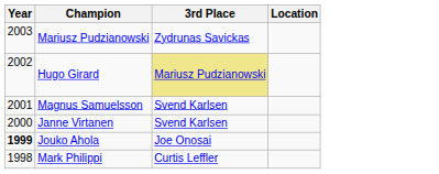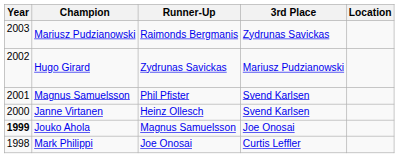 <table class="wikitable">
 <tr>
 <th>Year</th>
 <th>Champion</th>
+<th>Runner-Up</th>
 <th>3rd Place</th>
 <th>Location</th>
 </tr>
 <tr>
 <td>2003<br><br></td>
 <td> <a href='#'>Mariusz Pudzianowski</a></td>
+<td> <a href='#'>Raimonds Bergmanis</a></td>
 <td> <a href='#'>Zydrunas Savickas</a></td>
 <td> </td>
 </tr>
 <tr>
 <td>2002<br><br>  <br></td>
 <td> <a href='#'>Hugo Girard</a></td>
-<td style="background: khaki;"> <a href='#'>Mariusz Pudzianowski</a></td>
+<td> <a href='#'>Zydrunas Savickas</a></td>
+<td> <a href='#'>Mariusz Pudzianowski</a></td>
 <td> </td>
 </tr>
 <tr>
 <td>2001</td>
 <td> <a href='#'>Magnus Samuelsson</a></td>
+<td> <a href='#'>Phil Pfister</a></td>
 <td> <a href='#'>Svend Karlsen</a></td>
 <td> </td>
 </tr>
 <tr>
 <td>2000</td>
 <td> <a href='#'>Janne Virtanen</a></td>
+<td> <a href='#'>Heinz Ollesch</a></td>
 <td> <a href='#'>Svend Karlsen</a></td>
 <td> </td>
 </tr>
 <tr>
 <td><strong>1999</strong></td>
 <td> <a href='#'>Jouko Ahola</a></td>
+<td> <a href='#'>Magnus Samuelsson</a></td>
 <td> <a href='#'>Joe Onosai</a></td>
 <td> </td>
 </tr>
 <tr>
 <td>1998</td>
 <td> <a href='#'>Mark Philippi</a></td>
+<td> <a href='#'>Joe Onosai</a></td>
 <td> <a href='#'>Curtis Leffler</a></td>
 <td> </td>
 </tr>
 </table>
